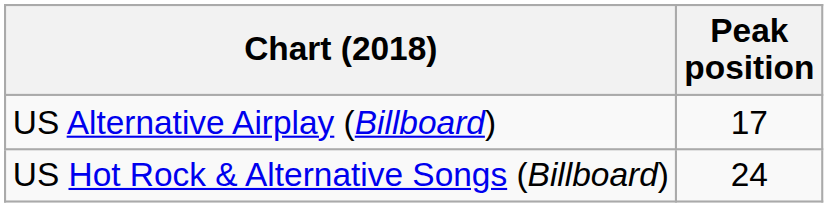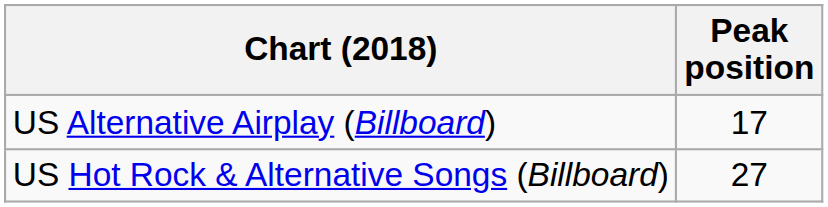 <table class="wikitable sortable">
 <tr>
 <th>Chart (2018)</th>
 <th>Peak<br>position</th>
 </tr>
 <tr>
 <td>US <a href='#'>Alternative Airplay</a> (<em><a href='#'>Billboard</a></em>)</td>
 <td align=center>17</td>
 </tr>
 <tr>
 <td>US <a href='#'>Hot Rock & Alternative Songs</a> (<em>Billboard</em>)</td>
-<td align=center>24</td>
+<td align=center>27</td>
 </tr>
 </table>
